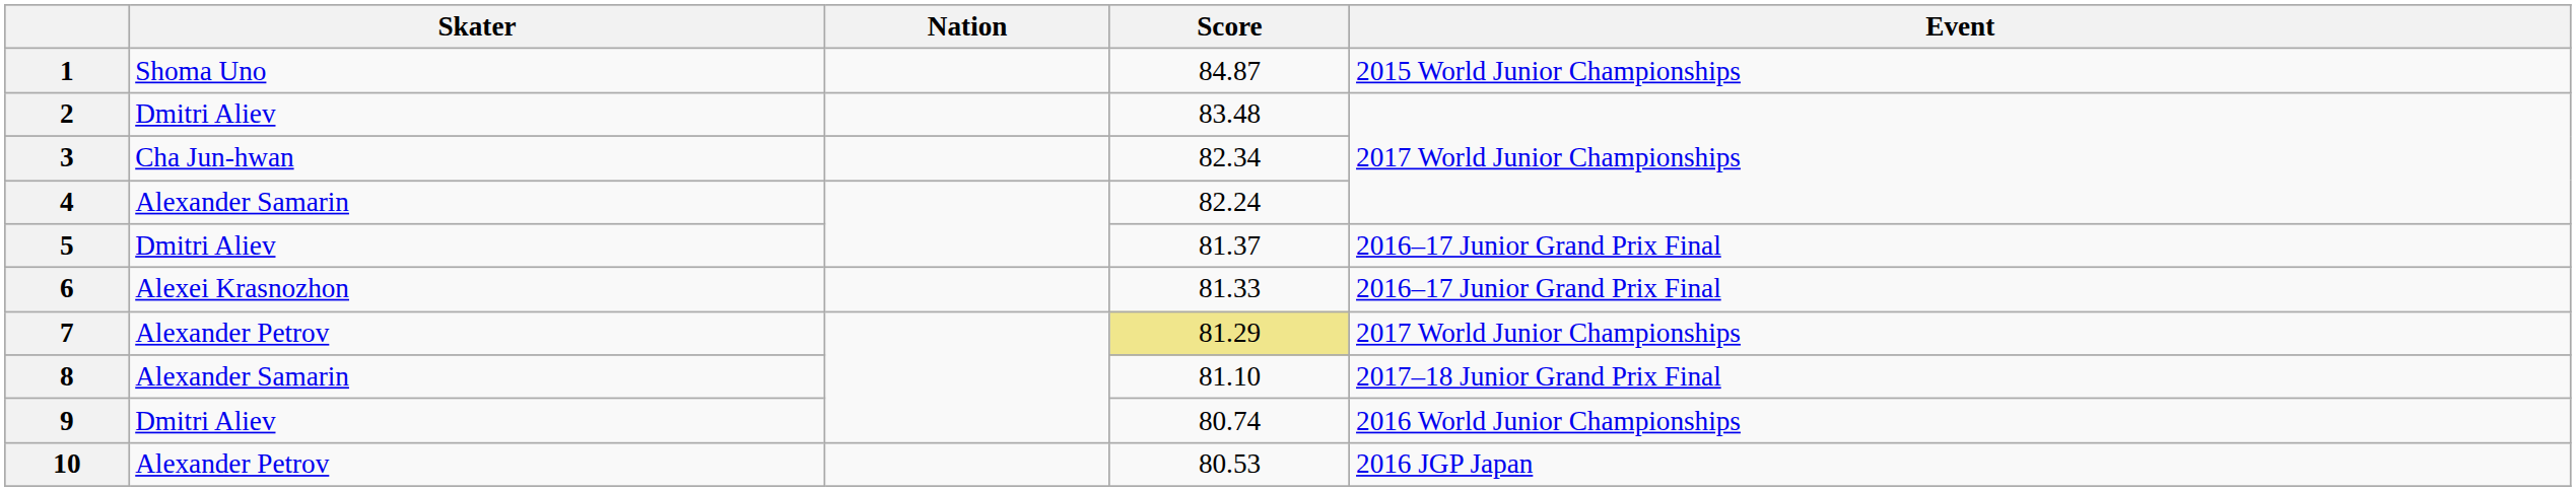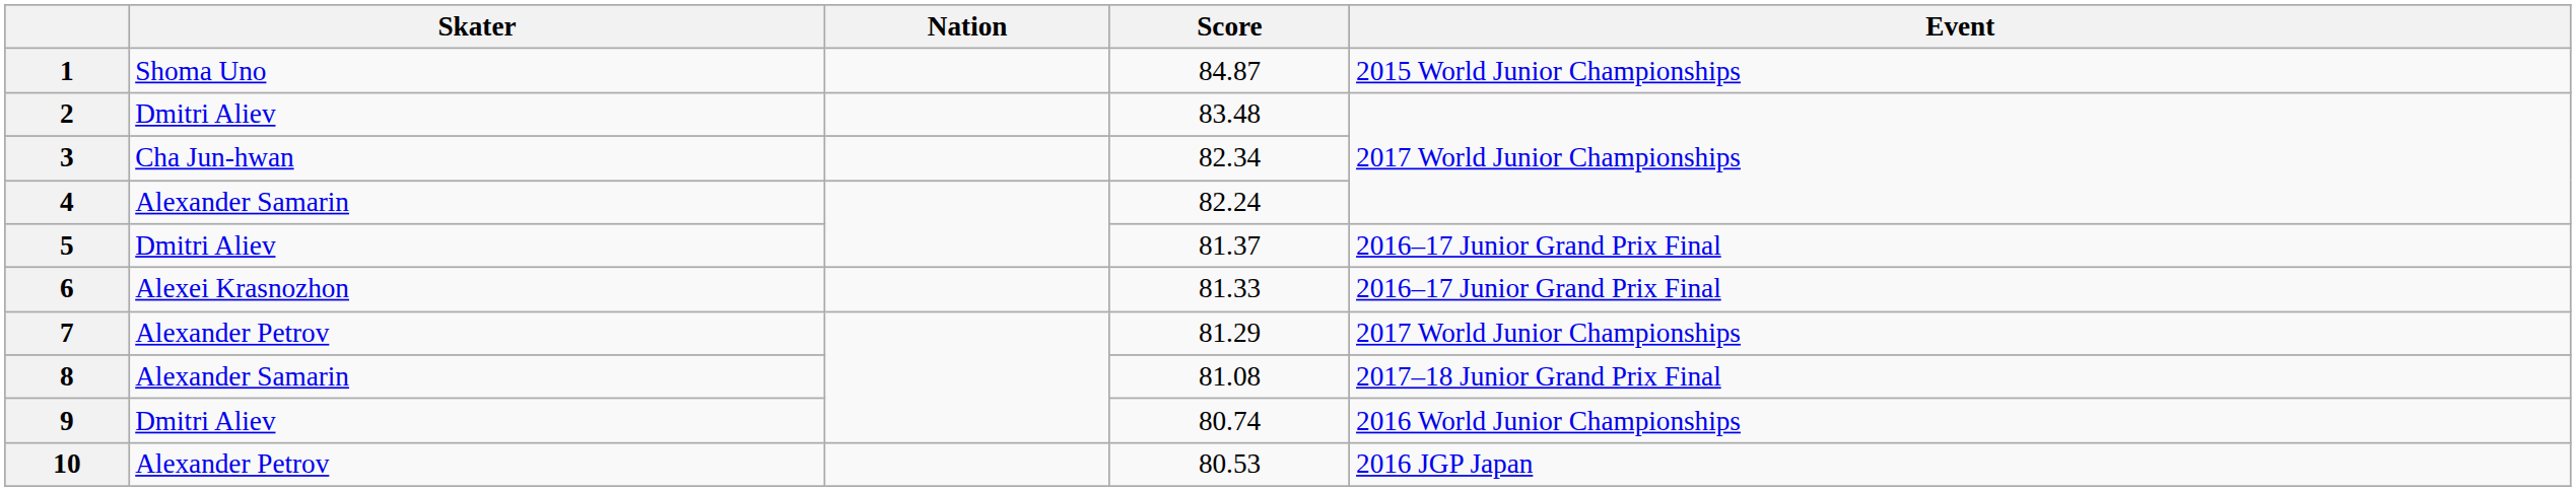 <table class="wikitable unsortable" style="text-align:left; width:75%">
 <tr>
 <th scope="col"></th>
 <th scope="col">Skater</th>
 <th scope="col">Nation</th>
 <th scope="col">Score</th>
 <th scope="col">Event</th>
 </tr>
 <tr>
 <th scope="row">1</th>
 <td><a href='#'>Shoma Uno</a></td>
 <td></td>
 <td style="text-align:center">84.87</td>
 <td><a href='#'>2015 World Junior Championships</a></td>
 </tr>
 <tr>
 <th scope="row">2</th>
 <td><a href='#'>Dmitri Aliev</a></td>
 <td></td>
 <td style="text-align:center">83.48</td>
 <td rowspan="3"><a href='#'>2017 World Junior Championships</a></td>
 </tr>
 <tr>
 <th scope="row">3</th>
 <td><a href='#'>Cha Jun-hwan</a></td>
 <td></td>
 <td style="text-align:center">82.34</td>
 </tr>
 <tr>
 <th scope="row">4</th>
 <td><a href='#'>Alexander Samarin</a></td>
 <td rowspan="2"></td>
 <td style="text-align:center">82.24</td>
 </tr>
 <tr>
 <th scope="row">5</th>
 <td><a href='#'>Dmitri Aliev</a></td>
 <td style="text-align:center">81.37</td>
 <td><a href='#'>2016–17 Junior Grand Prix Final</a></td>
 </tr>
 <tr>
 <th scope="row">6</th>
 <td><a href='#'>Alexei Krasnozhon</a></td>
 <td></td>
 <td style="text-align:center">81.33</td>
 <td><a href='#'>2016–17 Junior Grand Prix Final</a></td>
 </tr>
 <tr>
 <th scope="row">7</th>
 <td><a href='#'>Alexander Petrov</a></td>
 <td rowspan="3"></td>
-<td style="background: khaki; text-align:center">81.29</td>
+<td style="text-align:center">81.29</td>
 <td><a href='#'>2017 World Junior Championships</a></td>
 </tr>
 <tr>
 <th scope="row">8</th>
 <td><a href='#'>Alexander Samarin</a></td>
-<td style="text-align:center">81.10</td>
+<td style="text-align:center">81.08</td>
 <td><a href='#'>2017–18 Junior Grand Prix Final</a></td>
 </tr>
 <tr>
 <th scope="row">9</th>
 <td><a href='#'>Dmitri Aliev</a></td>
 <td style="text-align:center">80.74</td>
 <td><a href='#'>2016 World Junior Championships</a></td>
 </tr>
 <tr>
 <th scope="row">10</th>
 <td><a href='#'>Alexander Petrov</a></td>
 <td></td>
 <td style="text-align:center">80.53</td>
 <td><a href='#'>2016 JGP Japan</a></td>
 </tr>
 </table>
